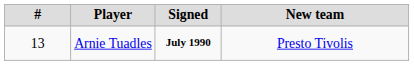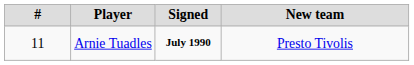 <table class="wikitable" style="text-align: center">
 <tr align="center" bgcolor="#dddddd">
 <td style="width:70px"><strong>#</strong></td>
 <td "width:140px"><strong>Player</strong></td>
 <td style="width:70px"><strong>Signed</strong></td>
 <td style="width:210px"><strong>New team</strong></td>
 </tr>
 <tr style="height:40px">
-<td>13</td>
+<td>11</td>
 <td><a href='#'>Arnie Tuadles</a></td>
 <td style="font-size: 80%"><strong>July 1990</strong></td>
 <td><a href='#'>Presto Tivolis</a></td>
 </tr>
 </table>
